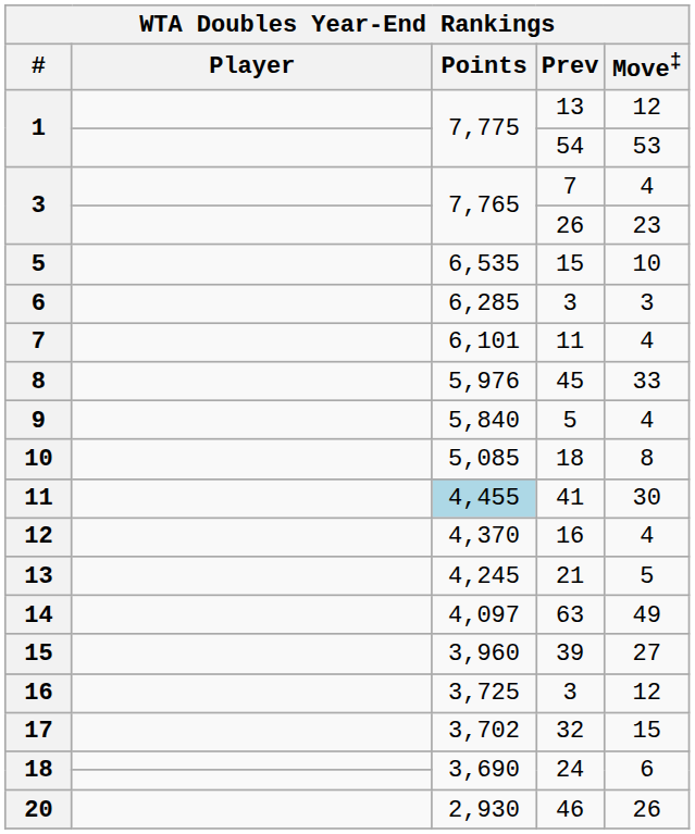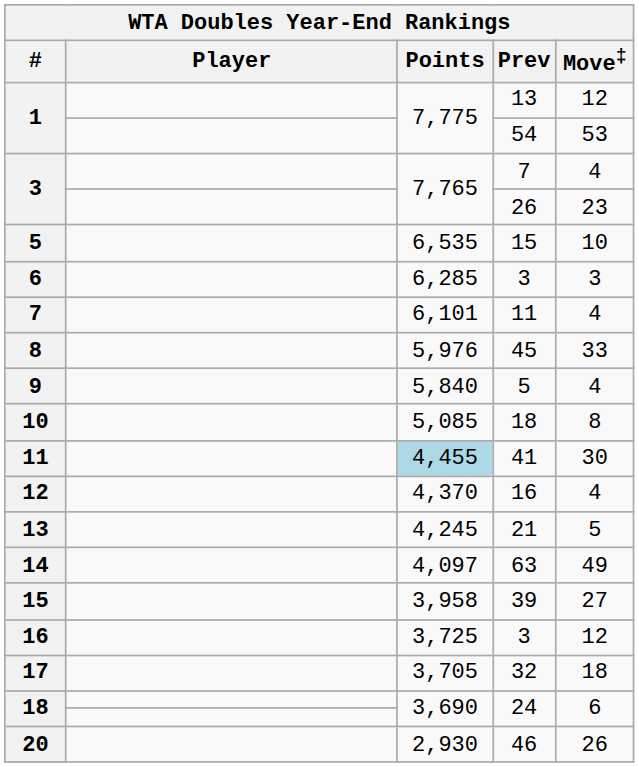 <table class="wikitable sortable" style="text-align:center">
 <tr>
 <th colspan="5">WTA Doubles Year-End Rankings</th>
 </tr>
 <tr>
 <th style="width:30px;">#</th>
 <th style="width:190px;">Player</th>
 <th style="width:50px;">Points</th>
 <th style="width:30px;">Prev</th>
 <th style="width:40px;">Move<sup>‡</sup></th>
 </tr>
 <tr>
 <th rowspan=2>1</th>
 <td align=left></td>
 <td rowspan=2>7,775</td>
 <td>13</td>
 <td> 12</td>
 </tr>
 <tr>
 <td align=left></td>
 <td>54</td>
 <td> 53</td>
 </tr>
 <tr>
 <th rowspan=2>3</th>
 <td align=left></td>
 <td rowspan=2>7,765</td>
 <td>7</td>
 <td> 4</td>
 </tr>
 <tr>
 <td align=left></td>
 <td>26</td>
 <td> 23</td>
 </tr>
 <tr>
 <th>5</th>
 <td align=left></td>
 <td>6,535</td>
 <td>15</td>
 <td> 10</td>
 </tr>
 <tr>
 <th>6</th>
 <td align=left></td>
 <td>6,285</td>
 <td>3</td>
 <td> 3</td>
 </tr>
 <tr>
 <th>7</th>
 <td align=left></td>
 <td>6,101</td>
 <td>11</td>
 <td> 4</td>
 </tr>
 <tr>
 <th>8</th>
 <td align=left></td>
 <td>5,976</td>
 <td>45</td>
 <td> 33</td>
 </tr>
 <tr>
 <th>9</th>
 <td align=left></td>
 <td>5,840</td>
 <td>5</td>
 <td> 4</td>
 </tr>
 <tr>
 <th>10</th>
 <td align=left></td>
 <td>5,085</td>
 <td>18</td>
 <td> 8</td>
 </tr>
 <tr>
 <th>11</th>
 <td align=left></td>
 <td style="background: lightblue;">4,455</td>
 <td>41</td>
 <td> 30</td>
 </tr>
 <tr>
 <th>12</th>
 <td align=left></td>
 <td>4,370</td>
 <td>16</td>
 <td> 4</td>
 </tr>
 <tr>
 <th>13</th>
 <td align=left></td>
 <td>4,245</td>
 <td>21</td>
 <td> 5</td>
 </tr>
 <tr>
 <th>14</th>
 <td align=left></td>
 <td>4,097</td>
 <td>63</td>
 <td> 49</td>
 </tr>
 <tr>
 <th>15</th>
 <td align=left></td>
-<td>3,960</td>
+<td>3,958</td>
 <td>39</td>
 <td> 27</td>
 </tr>
 <tr>
 <th>16</th>
 <td align=left></td>
 <td>3,725</td>
 <td>3</td>
 <td> 12</td>
 </tr>
 <tr>
 <th>17</th>
 <td align=left></td>
-<td>3,702</td>
+<td>3,705</td>
 <td>32</td>
-<td> 15</td>
+<td> 18</td>
 </tr>
 <tr>
 <th rowspan=2>18</th>
 <td align=left></td>
 <td rowspan=2>3,690</td>
 <td rowspan=2>24</td>
 <td rowspan=2> 6</td>
 </tr>
 <tr>
 <td align=left></td>
 </tr>
 <tr>
 <th>20</th>
 <td align=left></td>
 <td>2,930</td>
 <td>46</td>
 <td> 26</td>
 </tr>
 </table>
